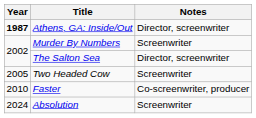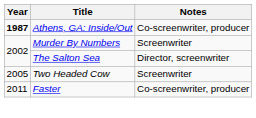 <table class="wikitable">
 <tr>
 <th>Year</th>
 <th>Title</th>
 <th>Notes</th>
 </tr>
 <tr>
 <td><strong>1987</strong></td>
 <td><em><a href='#'>Athens, GA: Inside/Out</a></em></td>
-<td>Director, screenwriter</td>
+<td>Co-screenwriter, producer</td>
 </tr>
 <tr>
 <td rowspan="2">2002</td>
 <td><em><a href='#'>Murder By Numbers</a></em></td>
 <td>Screenwriter</td>
 </tr>
 <tr>
 <td><em><a href='#'>The Salton Sea</a></em></td>
 <td>Director, screenwriter</td>
 </tr>
 <tr>
 <td>2005</td>
 <td><em>Two Headed Cow</em></td>
 <td>Screenwriter</td>
 </tr>
 <tr>
-<td>2010</td>
+<td>2011</td>
 <td><em><a href='#'>Faster</a></em></td>
 <td>Co-screenwriter, producer</td>
 </tr>
-<tr>
-<td>2024</td>
-<td><em><a href='#'>Absolution</a></em></td>
-<td>Screenwriter</td>
-</tr>
 </table>
